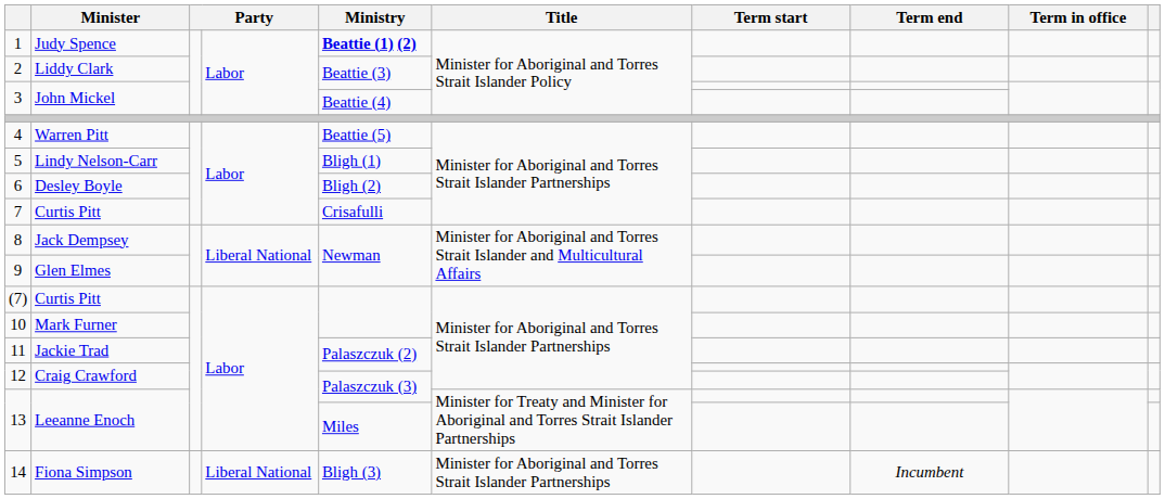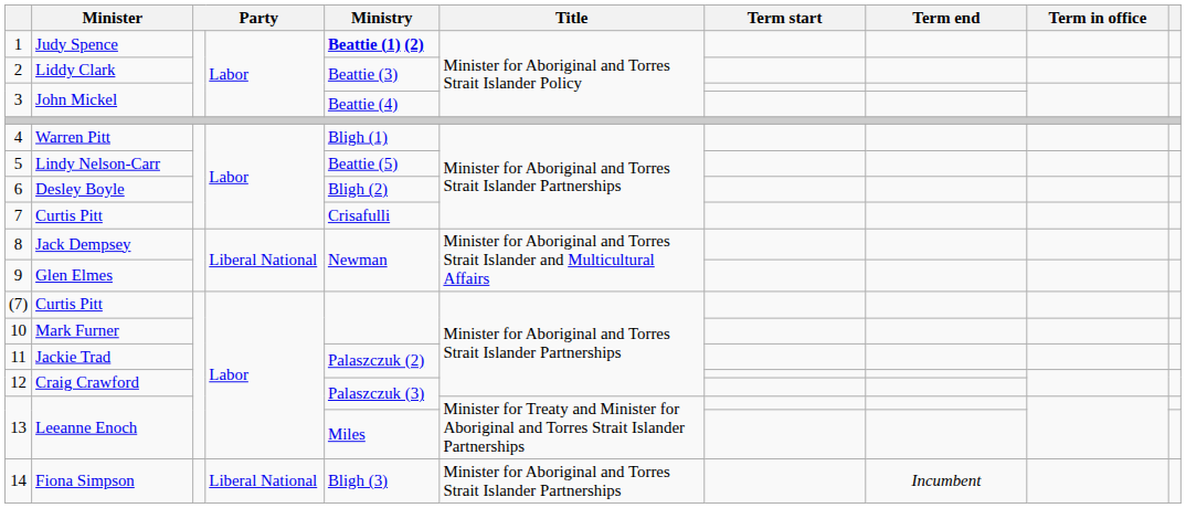 <table class="wikitable sortable">
 <tr>
 <th width=5></th>
 <th width=150>Minister</th>
 <th width=120 colspan=2>Party</th>
 <th width=105>Ministry</th>
 <th width=250>Title</th>
 <th class="unsortable" width=150>Term start</th>
 <th class="unsortable" width=150>Term end</th>
 <th width=130>Term in office</th>
 <th class="unsortable" width=5></th>
 </tr>
 <tr>
 <td align=center>1</td>
 <td><a href='#'>Judy Spence</a></td>
 <td rowspan="4" > </td>
 <td rowspan="4"><a href='#'>Labor</a></td>
 <td><strong><a href='#'>Beattie (1)</a> <a href='#'>(2)</a></strong></td>
 <td rowspan="4">Minister for Aboriginal and Torres Strait Islander Policy</td>
 <td align=center></td>
 <td align=center></td>
 <td align=right><strong></strong></td>
 <td></td>
 </tr>
 <tr>
 <td align=center>2</td>
 <td><a href='#'>Liddy Clark</a></td>
 <td rowspan="2"><a href='#'>Beattie (3)</a></td>
 <td align=center></td>
 <td align=center></td>
 <td align=right></td>
 <td></td>
 </tr>
 <tr>
 <td rowspan="2" align=center>3</td>
 <td rowspan="2"><a href='#'>John Mickel</a></td>
 <td align=center></td>
 <td align=center></td>
 <td rowspan="2" align=right></td>
 <td rowspan="2"></td>
 </tr>
 <tr>
 <td><a href='#'>Beattie (4)</a></td>
 <td align=center></td>
 <td align=center></td>
 </tr>
 <tr>
 <th colspan=10 style="background: #cccccc;"></th>
 </tr>
 <tr>
 <td align=center>4</td>
 <td><a href='#'>Warren Pitt</a></td>
 <td rowspan="4" > </td>
 <td rowspan="4"><a href='#'>Labor</a></td>
-<td><a href='#'>Beattie (5)</a></td>
+<td><a href='#'>Bligh (1)</a></td>
 <td rowspan="4">Minister for Aboriginal and Torres Strait Islander Partnerships</td>
 <td align=center></td>
 <td align=center></td>
 <td align=right></td>
 <td></td>
 </tr>
 <tr>
 <td align=center>5</td>
 <td><a href='#'>Lindy Nelson-Carr</a></td>
-<td><a href='#'>Bligh (1)</a></td>
+<td><a href='#'>Beattie (5)</a></td>
 <td align=center></td>
 <td align=center></td>
 <td align=right></td>
 <td></td>
 </tr>
 <tr>
 <td align=center>6</td>
 <td><a href='#'>Desley Boyle</a></td>
 <td><a href='#'>Bligh (2)</a></td>
 <td align=center></td>
 <td align=center></td>
 <td align=right></td>
 <td></td>
 </tr>
 <tr>
 <td align=center>7</td>
 <td><a href='#'>Curtis Pitt</a></td>
 <td><a href='#'>Crisafulli</a></td>
 <td align=center></td>
 <td align=center></td>
 <td align=right></td>
 <td></td>
 </tr>
 <tr>
 <td align=center>8</td>
 <td><a href='#'>Jack Dempsey</a></td>
 <td rowspan="2" > </td>
 <td rowspan="2"><a href='#'>Liberal National</a></td>
 <td rowspan="2"><a href='#'>Newman</a></td>
 <td rowspan="2">Minister for Aboriginal and Torres Strait Islander and <a href='#'>Multicultural Affairs</a></td>
 <td align=center></td>
 <td align=center></td>
 <td align=right></td>
 <td></td>
 </tr>
 <tr>
 <td align=center>9</td>
 <td><a href='#'>Glen Elmes</a></td>
 <td align=center></td>
 <td align=center></td>
 <td align=right></td>
 <td></td>
 </tr>
 <tr>
 <td align=center>(7)</td>
 <td><a href='#'>Curtis Pitt</a></td>
 <td rowspan="7" > </td>
 <td rowspan="7"><a href='#'>Labor</a></td>
 <td rowspan="2"></td>
 <td rowspan="5">Minister for Aboriginal and Torres Strait Islander Partnerships</td>
 <td align=center></td>
 <td align=center></td>
 <td align=right></td>
 <td></td>
 </tr>
 <tr>
 <td align=center>10</td>
 <td><a href='#'>Mark Furner</a></td>
 <td align=center></td>
 <td align=center></td>
 <td align=right></td>
 <td></td>
 </tr>
 <tr>
 <td align=center>11</td>
 <td><a href='#'>Jackie Trad</a></td>
 <td rowspan="2"><a href='#'>Palaszczuk (2)</a></td>
 <td align=center></td>
 <td align=center></td>
 <td align=right></td>
 <td></td>
 </tr>
 <tr>
 <td rowspan="2" align=center>12</td>
 <td rowspan="2"><a href='#'>Craig Crawford</a></td>
 <td align=center></td>
 <td align=center></td>
 <td rowspan="2" align=right></td>
 <td rowspan="2"></td>
 </tr>
 <tr>
 <td rowspan="2"><a href='#'>Palaszczuk (3)</a></td>
 <td align=center></td>
 <td align=center></td>
 </tr>
 <tr>
 <td rowspan="2" align=center>13</td>
 <td rowspan="2"><a href='#'>Leeanne Enoch</a></td>
 <td rowspan="2">Minister for Treaty and Minister for Aboriginal and Torres Strait Islander Partnerships</td>
 <td align=center></td>
 <td align=center></td>
 <td rowspan="2" align=right></td>
 <td></td>
 </tr>
 <tr>
 <td><a href='#'>Miles</a></td>
 <td align=center></td>
 <td align=center></td>
 <td></td>
 </tr>
 <tr>
 <td align=center>14</td>
 <td><a href='#'>Fiona Simpson</a></td>
 <td> </td>
 <td><a href='#'>Liberal National</a></td>
 <td><a href='#'>Bligh (3)</a></td>
 <td>Minister for Aboriginal and Torres Strait Islander Partnerships</td>
 <td align=center></td>
 <td align=center><em>Incumbent</em></td>
 <td align=right></td>
 <td></td>
 </tr>
 </table>
